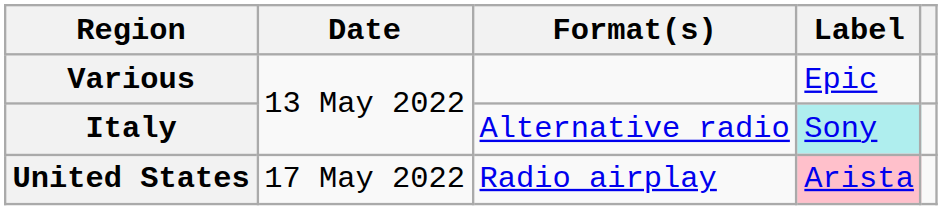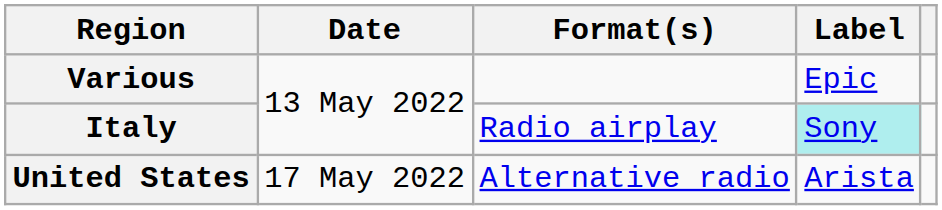 <table class="wikitable plainrowheaders" border="1">
 <tr>
 <th scope="col">Region</th>
 <th scope="col">Date</th>
 <th scope="col">Format(s)</th>
 <th scope="col">Label</th>
 <th scope="col"></th>
 </tr>
 <tr>
 <th scope="row">Various</th>
 <td rowspan="2">13 May 2022</td>
 <td></td>
 <td><a href='#'>Epic</a></td>
 <td style="text-align:center;"></td>
 </tr>
 <tr>
 <th scope="row">Italy</th>
-<td><a href='#'>Alternative radio</a></td>
+<td><a href='#'>Radio airplay</a></td>
 <td style="background: paleturquoise;"><a href='#'>Sony</a></td>
 <td style="text-align:center;"></td>
 </tr>
 <tr>
 <th scope="row">United States</th>
 <td>17 May 2022</td>
-<td><a href='#'>Radio airplay</a></td>
-<td style="background: pink;"><a href='#'>Arista</a></td>
+<td><a href='#'>Alternative radio</a></td>
+<td><a href='#'>Arista</a></td>
 <td style="text-align:center;"></td>
 </tr>
 </table>
